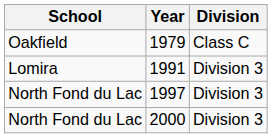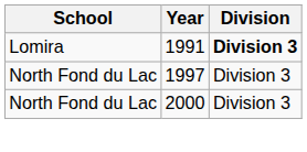 <table class="wikitable">
 <tr>
 <th>School</th>
 <th>Year</th>
 <th>Division</th>
 </tr>
 <tr>
-<td>Oakfield</td>
-<td>1979</td>
-<td>Class C</td>
-</tr>
-<tr>
 <td>Lomira</td>
 <td>1991</td>
-<td>Division 3</td>
+<td><strong>Division 3</strong></td>
 </tr>
 <tr>
 <td>North Fond du Lac</td>
 <td>1997</td>
 <td>Division 3</td>
 </tr>
 <tr>
 <td>North Fond du Lac</td>
 <td>2000</td>
 <td>Division 3</td>
 </tr>
 </table>
